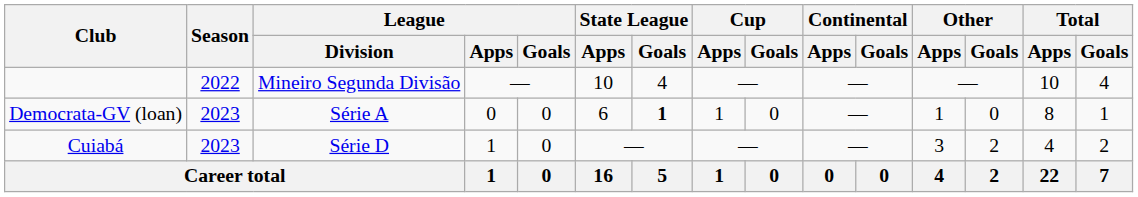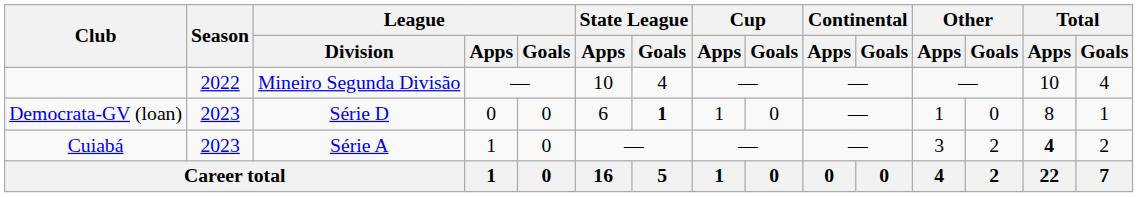 <table class="wikitable" style="text-align: center;">
 <tr>
 <th rowspan="2">Club</th>
 <th rowspan="2">Season</th>
 <th colspan="3">League</th>
 <th colspan="2">State League</th>
 <th colspan="2">Cup</th>
 <th colspan="2">Continental</th>
 <th colspan="2">Other</th>
 <th colspan="2">Total</th>
 </tr>
 <tr>
 <th>Division</th>
 <th>Apps</th>
 <th>Goals</th>
 <th>Apps</th>
 <th>Goals</th>
 <th>Apps</th>
 <th>Goals</th>
 <th>Apps</th>
 <th>Goals</th>
 <th>Apps</th>
 <th>Goals</th>
 <th>Apps</th>
 <th>Goals</th>
 </tr>
 <tr>
 <td valign="center"></td>
 <td><a href='#'>2022</a></td>
 <td><a href='#'>Mineiro Segunda Divisão</a></td>
 <td colspan="2">—</td>
 <td>10</td>
 <td>4</td>
 <td colspan="2">—</td>
 <td colspan="2">—</td>
 <td colspan="2">—</td>
 <td>10</td>
 <td>4</td>
 </tr>
 <tr>
 <td valign="center"><a href='#'>Democrata-GV</a> (loan)</td>
 <td><a href='#'>2023</a></td>
-<td><a href='#'>Série A</a></td>
+<td><a href='#'>Série D</a></td>
 <td>0</td>
 <td>0</td>
 <td>6</td>
 <td><strong>1</strong></td>
 <td>1</td>
 <td>0</td>
 <td colspan="2">—</td>
 <td>1</td>
 <td>0</td>
 <td>8</td>
 <td>1</td>
 </tr>
 <tr>
 <td valign="center"><a href='#'>Cuiabá</a></td>
 <td><a href='#'>2023</a></td>
-<td><a href='#'>Série D</a></td>
+<td><a href='#'>Série A</a></td>
 <td>1</td>
 <td>0</td>
 <td colspan="2">—</td>
 <td colspan="2">—</td>
 <td colspan="2">—</td>
 <td>3</td>
 <td>2</td>
-<td>4</td>
+<td><strong>4</strong></td>
 <td>2</td>
 </tr>
 <tr>
 <th colspan="3"><strong>Career total</strong></th>
 <th>1</th>
 <th>0</th>
 <th>16</th>
 <th>5</th>
 <th>1</th>
 <th>0</th>
 <th>0</th>
 <th>0</th>
 <th>4</th>
 <th>2</th>
 <th>22</th>
 <th>7</th>
 </tr>
 </table>
